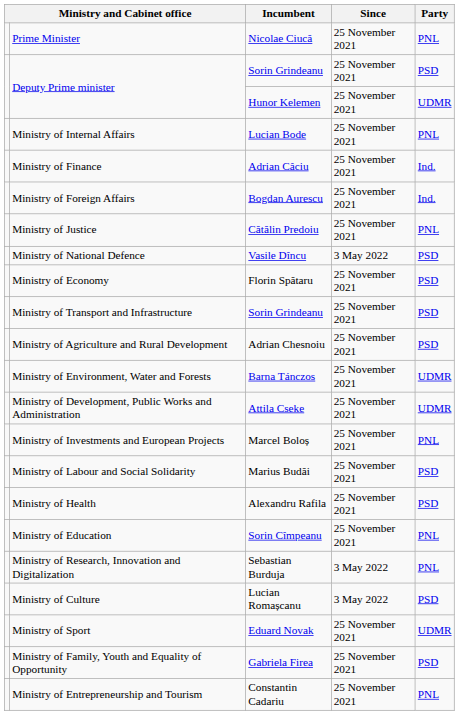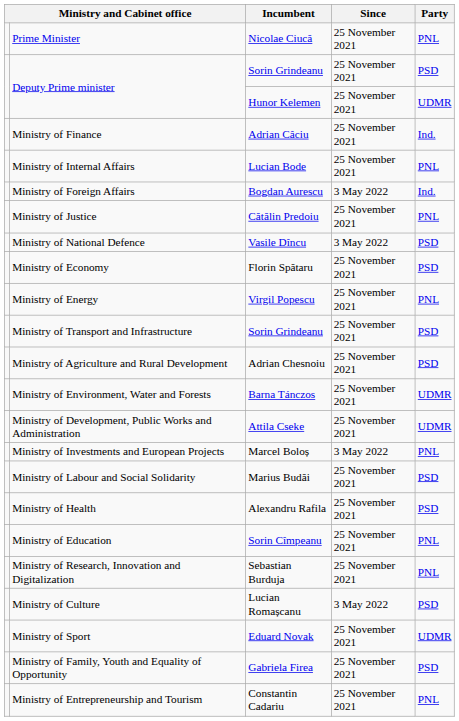 <table class="wikitable" style="font-size: 95%;">
 <tr>
 <th colspan = 2>Ministry and Cabinet office</th>
 <th>Incumbent</th>
 <th>Since</th>
 <th>Party</th>
 </tr>
 <tr>
 <td></td>
 <td><a href='#'>Prime Minister</a></td>
 <td><a href='#'>Nicolae Ciucă</a></td>
 <td>25 November 2021</td>
 <td><a href='#'>PNL</a></td>
 </tr>
 <tr>
 <td rowspan="2"></td>
 <td rowspan="2"><a href='#'>Deputy Prime minister</a></td>
 <td><a href='#'>Sorin Grindeanu</a></td>
 <td>25 November 2021</td>
 <td><a href='#'>PSD</a></td>
 </tr>
 <tr>
 <td><a href='#'>Hunor Kelemen</a></td>
 <td>25 November 2021</td>
 <td><a href='#'>UDMR</a></td>
 </tr>
 <tr>
 <td></td>
+<td>Ministry of Finance</td>
+<td><a href='#'>Adrian Câciu</a></td>
+<td>25 November 2021</td>
+<td><a href='#'>Ind.</a></td>
+</tr>
+<tr>
+<td></td>
 <td>Ministry of Internal Affairs</td>
 <td><a href='#'>Lucian Bode</a></td>
 <td>25 November 2021</td>
 <td><a href='#'>PNL</a></td>
 </tr>
 <tr>
 <td></td>
-<td>Ministry of Finance</td>
-<td><a href='#'>Adrian Câciu</a></td>
-<td>25 November 2021</td>
-<td><a href='#'>Ind.</a></td>
-</tr>
-<tr>
-<td></td>
 <td>Ministry of Foreign Affairs</td>
 <td><a href='#'>Bogdan Aurescu</a></td>
-<td>25 November 2021</td>
+<td>3 May 2022</td>
 <td><a href='#'>Ind.</a></td>
 </tr>
 <tr>
 <td></td>
 <td>Ministry of Justice</td>
 <td><a href='#'>Cătălin Predoiu</a></td>
 <td>25 November 2021</td>
 <td><a href='#'>PNL</a></td>
 </tr>
 <tr>
 <td></td>
 <td>Ministry of National Defence</td>
 <td><a href='#'>Vasile Dîncu</a></td>
 <td>3 May 2022</td>
 <td><a href='#'>PSD</a></td>
 </tr>
 <tr>
 <td></td>
 <td>Ministry of Economy</td>
 <td>Florin Spătaru</td>
 <td>25 November 2021</td>
 <td><a href='#'>PSD</a></td>
+</tr>
+<tr>
+<td></td>
+<td>Ministry of Energy</td>
+<td><a href='#'>Virgil Popescu</a></td>
+<td>25 November 2021</td>
+<td><a href='#'>PNL</a></td>
 </tr>
 <tr>
 <td></td>
 <td>Ministry of Transport and Infrastructure</td>
 <td><a href='#'>Sorin Grindeanu</a></td>
 <td>25 November 2021</td>
 <td><a href='#'>PSD</a></td>
 </tr>
 <tr>
 <td></td>
 <td>Ministry of Agriculture and Rural Development</td>
 <td>Adrian Chesnoiu</td>
 <td>25 November 2021</td>
 <td><a href='#'>PSD</a></td>
 </tr>
 <tr>
 <td></td>
 <td>Ministry of Environment, Water and Forests</td>
 <td><a href='#'>Barna Tánczos</a></td>
 <td>25 November 2021</td>
 <td><a href='#'>UDMR</a></td>
 </tr>
 <tr>
 <td></td>
 <td>Ministry of Development, Public Works and Administration</td>
 <td><a href='#'>Attila Cseke</a></td>
 <td>25 November 2021</td>
 <td><a href='#'>UDMR</a></td>
 </tr>
 <tr>
 <td></td>
 <td>Ministry of Investments and European Projects</td>
 <td>Marcel Boloș</td>
-<td>25 November 2021</td>
+<td>3 May 2022</td>
 <td><a href='#'>PNL</a></td>
 </tr>
 <tr>
 <td></td>
 <td>Ministry of Labour and Social Solidarity</td>
 <td>Marius Budăi</td>
 <td>25 November 2021</td>
 <td><a href='#'>PSD</a></td>
 </tr>
 <tr>
 <td></td>
 <td>Ministry of Health</td>
 <td>Alexandru Rafila</td>
 <td>25 November 2021</td>
 <td><a href='#'>PSD</a></td>
 </tr>
 <tr>
 <td></td>
 <td>Ministry of Education</td>
 <td><a href='#'>Sorin Cîmpeanu</a></td>
 <td>25 November 2021</td>
 <td><a href='#'>PNL</a></td>
 </tr>
 <tr>
 <td></td>
 <td>Ministry of Research, Innovation and Digitalization</td>
 <td>Sebastian Burduja</td>
-<td>3 May 2022</td>
+<td>25 November 2021</td>
 <td><a href='#'>PNL</a></td>
 </tr>
 <tr>
 <td></td>
 <td>Ministry of Culture</td>
 <td>Lucian Romașcanu</td>
 <td>3 May 2022</td>
 <td><a href='#'>PSD</a></td>
 </tr>
 <tr>
 <td></td>
 <td>Ministry of Sport</td>
 <td><a href='#'>Eduard Novak</a></td>
 <td>25 November 2021</td>
 <td><a href='#'>UDMR</a></td>
 </tr>
 <tr>
 <td></td>
 <td>Ministry of Family, Youth and Equality of Opportunity</td>
 <td><a href='#'>Gabriela Firea</a></td>
 <td>25 November 2021</td>
 <td><a href='#'>PSD</a></td>
 </tr>
 <tr>
 <td></td>
 <td>Ministry of Entrepreneurship and Tourism</td>
 <td>Constantin Cadariu</td>
 <td>25 November 2021</td>
 <td><a href='#'>PNL</a></td>
 </tr>
 </table>
